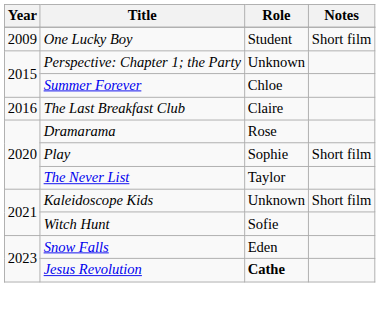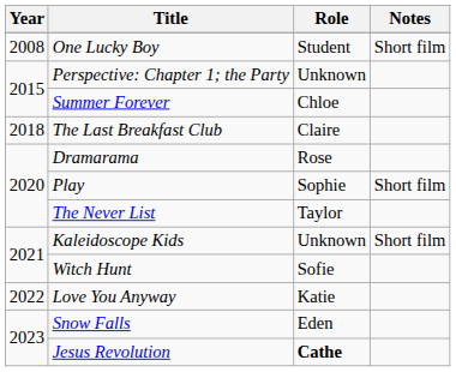 <table class="wikitable sortable">
 <tr>
 <th>Year</th>
 <th>Title</th>
 <th>Role</th>
 <th class="unsortable">Notes</th>
 </tr>
 <tr>
 </tr>
 <tr>
-<td>2009</td>
+<td>2008</td>
 <td><em>One Lucky Boy</em></td>
 <td>Student</td>
 <td>Short film</td>
 </tr>
 <tr>
 <td rowspan="2">2015</td>
 <td><em>Perspective: Chapter 1; the Party</em></td>
 <td>Unknown</td>
 <td></td>
 </tr>
 <tr>
 <td><em><a href='#'>Summer Forever</a></em></td>
 <td>Chloe</td>
 <td></td>
 </tr>
 <tr>
-<td>2016</td>
+<td>2018</td>
 <td><em>The Last Breakfast Club</em></td>
 <td>Claire</td>
 <td></td>
 </tr>
 <tr>
 <td rowspan="3">2020</td>
 <td><em>Dramarama</em></td>
 <td>Rose</td>
 <td></td>
 </tr>
 <tr>
 <td><em>Play</em></td>
 <td>Sophie</td>
 <td>Short film</td>
 </tr>
 <tr>
 <td><em><a href='#'>The Never List</a></em></td>
 <td>Taylor</td>
 <td></td>
 </tr>
 <tr>
 <td rowspan="2">2021</td>
 <td><em>Kaleidoscope Kids</em></td>
 <td>Unknown</td>
 <td>Short film</td>
 </tr>
 <tr>
 <td><em>Witch Hunt</em></td>
 <td>Sofie</td>
 <td></td>
 </tr>
 <tr>
+<td>2022</td>
+<td><em>Love You Anyway</em></td>
+<td>Katie</td>
+<td></td>
+</tr>
+<tr>
 <td rowspan="2">2023</td>
 <td><em><a href='#'>Snow Falls</a></em></td>
 <td>Eden</td>
 </tr>
 <tr>
 <td><em><a href='#'>Jesus Revolution</a></em></td>
 <td><strong>Cathe</strong></td>
 <td></td>
 </tr>
 </table>
